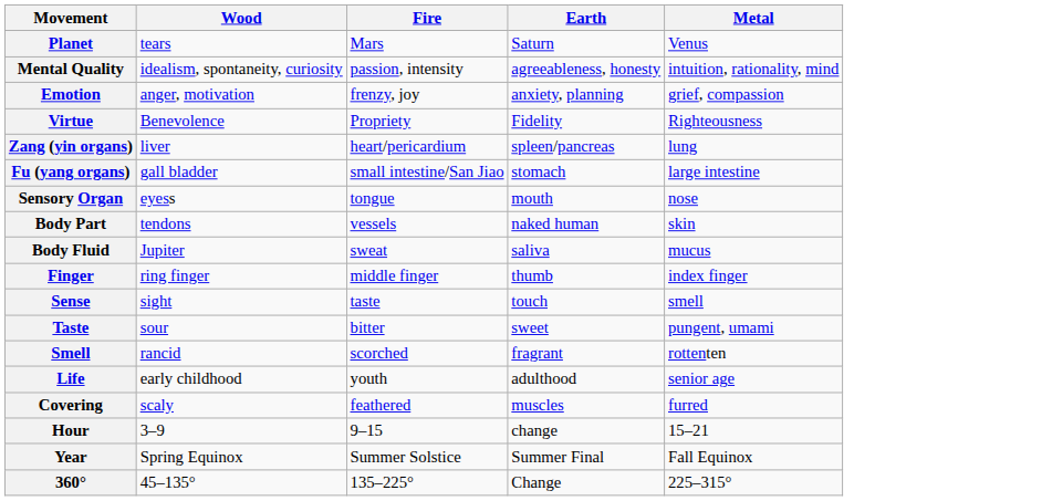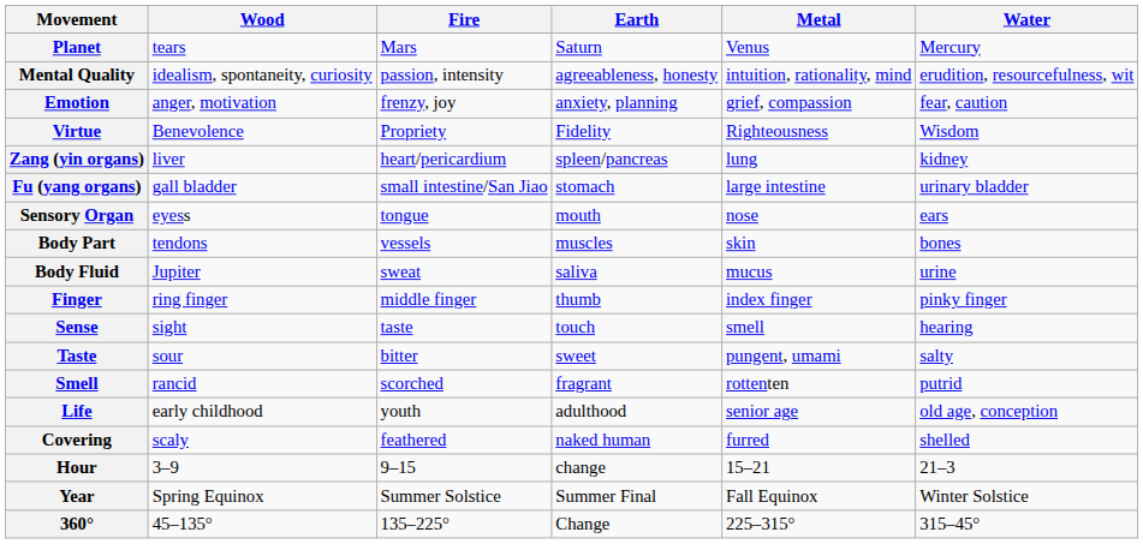 <table class="wikitable">
 <tr>
 <th>Movement</th>
 <th><a href='#'>Wood</a></th>
 <th><a href='#'>Fire</a></th>
 <th><a href='#'>Earth</a></th>
 <th><a href='#'>Metal</a></th>
+<th><a href='#'>Water</a></th>
 </tr>
 <tr>
 <th><a href='#'>Planet</a></th>
 <td><a href='#'>tears</a></td>
 <td><a href='#'>Mars</a></td>
 <td><a href='#'>Saturn</a></td>
 <td><a href='#'>Venus</a></td>
+<td><a href='#'>Mercury</a></td>
 </tr>
 <tr>
 <th>Mental Quality</th>
 <td><a href='#'>idealism</a>, spontaneity, <a href='#'>curiosity</a></td>
 <td><a href='#'>passion</a>, intensity</td>
 <td><a href='#'>agreeableness</a>, <a href='#'>honesty</a></td>
 <td><a href='#'>intuition</a>, <a href='#'>rationality</a>, <a href='#'>mind</a></td>
+<td><a href='#'>erudition</a>, <a href='#'>resourcefulness</a>, <a href='#'>wit</a></td>
 </tr>
 <tr>
 <th><a href='#'>Emotion</a></th>
 <td><a href='#'>anger</a>, <a href='#'>motivation</a></td>
 <td><a href='#'>frenzy</a>, joy</td>
 <td><a href='#'>anxiety</a>, <a href='#'>planning</a></td>
 <td><a href='#'>grief</a>, <a href='#'>compassion</a></td>
+<td><a href='#'>fear</a>, <a href='#'>caution</a></td>
 </tr>
 <tr>
 <th><a href='#'>Virtue</a></th>
 <td><a href='#'>Benevolence</a></td>
 <td><a href='#'>Propriety</a></td>
 <td><a href='#'>Fidelity</a></td>
 <td><a href='#'>Righteousness</a></td>
+<td><a href='#'>Wisdom</a></td>
 </tr>
 <tr>
 <th><a href='#'>Zang</a> (<a href='#'>yin organs</a>)</th>
 <td><a href='#'>liver</a></td>
 <td><a href='#'>heart</a>/<a href='#'>pericardium</a></td>
 <td><a href='#'>spleen</a>/<a href='#'>pancreas</a></td>
 <td><a href='#'>lung</a></td>
+<td><a href='#'>kidney</a></td>
 </tr>
 <tr>
 <th><a href='#'>Fu</a> (<a href='#'>yang organs</a>)</th>
 <td><a href='#'>gall bladder</a></td>
 <td><a href='#'>small intestine</a>/<a href='#'>San Jiao</a></td>
 <td><a href='#'>stomach</a></td>
 <td><a href='#'>large intestine</a></td>
+<td><a href='#'>urinary bladder</a></td>
 </tr>
 <tr>
 <th>Sensory <a href='#'>Organ</a></th>
 <td><a href='#'>eyes</a>s</td>
 <td><a href='#'>tongue</a></td>
 <td><a href='#'>mouth</a></td>
 <td><a href='#'>nose</a></td>
+<td><a href='#'>ears</a></td>
 </tr>
 <tr>
 <th>Body Part</th>
 <td><a href='#'>tendons</a></td>
 <td><a href='#'>vessels</a></td>
-<td><a href='#'>naked human</a></td>
+<td><a href='#'>muscles</a></td>
 <td><a href='#'>skin</a></td>
+<td><a href='#'>bones</a></td>
 </tr>
 <tr>
 <th>Body Fluid</th>
 <td><a href='#'>Jupiter</a></td>
 <td><a href='#'>sweat</a></td>
 <td><a href='#'>saliva</a></td>
 <td><a href='#'>mucus</a></td>
+<td><a href='#'>urine</a></td>
 </tr>
 <tr>
 <th><a href='#'>Finger</a></th>
 <td><a href='#'>ring finger</a></td>
 <td><a href='#'>middle finger</a></td>
 <td><a href='#'>thumb</a></td>
 <td><a href='#'>index finger</a></td>
+<td><a href='#'>pinky finger</a></td>
 </tr>
 <tr>
 <th><a href='#'>Sense</a></th>
 <td><a href='#'>sight</a></td>
 <td><a href='#'>taste</a></td>
 <td><a href='#'>touch</a></td>
 <td><a href='#'>smell</a></td>
+<td><a href='#'>hearing</a></td>
 </tr>
 <tr>
 <th><a href='#'>Taste</a></th>
 <td><a href='#'>sour</a></td>
 <td><a href='#'>bitter</a></td>
 <td><a href='#'>sweet</a></td>
 <td><a href='#'>pungent</a>, <a href='#'>umami</a></td>
+<td><a href='#'>salty</a></td>
 </tr>
 <tr>
 <th><a href='#'>Smell</a></th>
 <td><a href='#'>rancid</a></td>
 <td><a href='#'>scorched</a></td>
 <td><a href='#'>fragrant</a></td>
 <td><a href='#'>rotten</a>ten</td>
+<td><a href='#'>putrid</a></td>
 </tr>
 <tr>
 <th><a href='#'>Life</a></th>
 <td>early childhood</td>
 <td>youth</td>
 <td>adulthood</td>
 <td><a href='#'>senior age</a></td>
+<td><a href='#'>old age</a>, <a href='#'>conception</a></td>
 </tr>
 <tr>
 <th>Covering</th>
 <td><a href='#'>scaly</a></td>
 <td><a href='#'>feathered</a></td>
-<td><a href='#'>muscles</a></td>
+<td><a href='#'>naked human</a></td>
 <td><a href='#'>furred</a></td>
+<td><a href='#'>shelled</a></td>
 </tr>
 <tr>
 <th>Hour</th>
 <td>3–9</td>
 <td>9–15</td>
 <td>change</td>
 <td>15–21</td>
+<td>21–3</td>
 </tr>
 <tr>
 <th>Year</th>
 <td>Spring Equinox</td>
 <td>Summer Solstice</td>
 <td>Summer Final</td>
 <td>Fall Equinox</td>
+<td>Winter Solstice</td>
 </tr>
 <tr>
 <th>360°</th>
 <td>45–135°</td>
 <td>135–225°</td>
 <td>Change</td>
 <td>225–315°</td>
+<td>315–45°</td>
 </tr>
 </table>
